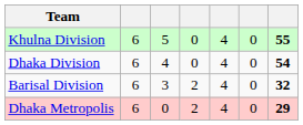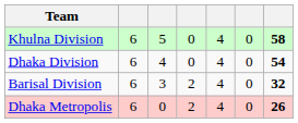 <table class="wikitable" style="text-align:center">
 <tr>
 <th style="width:120px">Team</th>
 <th style="width:25px"></th>
 <th style="width:25px"></th>
 <th style="width:25px"></th>
 <th style="width:25px"></th>
 <th style="width:25px"></th>
 <th style="width:25px"></th>
 </tr>
 <tr style="background:#cfc;">
 <td style="text-align:left"><a href='#'>Khulna Division</a></td>
 <td>6</td>
 <td>5</td>
 <td>0</td>
 <td>4</td>
 <td>0</td>
-<td><strong>55</strong></td>
+<td><strong>58</strong></td>
 </tr>
 <tr>
 <td style="text-align:left"><a href='#'>Dhaka Division</a></td>
 <td>6</td>
 <td>4</td>
 <td>0</td>
 <td>4</td>
 <td>0</td>
 <td><strong>54</strong></td>
 </tr>
 <tr>
 <td style="text-align:left"><a href='#'>Barisal Division</a></td>
 <td>6</td>
 <td>3</td>
 <td>2</td>
 <td>4</td>
 <td>0</td>
 <td><strong>32</strong></td>
 </tr>
 <tr style="background:#fcc;">
 <td style="text-align:left"><a href='#'>Dhaka Metropolis</a></td>
 <td>6</td>
 <td>0</td>
 <td>2</td>
 <td>4</td>
 <td>0</td>
-<td><strong>29</strong></td>
+<td><strong>26</strong></td>
 </tr>
 </table>
